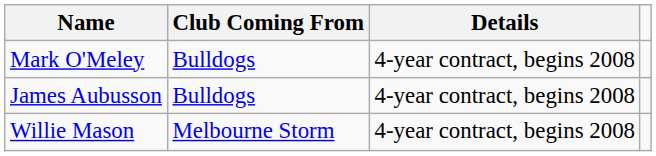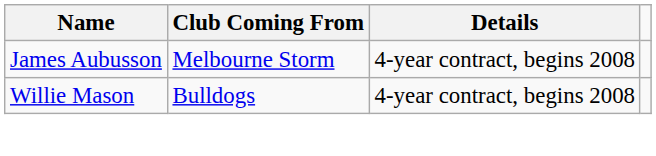 <table class="wikitable">
 <tr>
 <th>Name</th>
 <th>Club Coming From</th>
 <th>Details</th>
 </tr>
 <tr>
-<td><a href='#'>Mark O'Meley</a></td>
-<td><a href='#'>Bulldogs</a></td>
-<td>4-year contract, begins 2008</td>
-<td></td>
-</tr>
-<tr>
 <td><a href='#'>James Aubusson</a></td>
-<td><a href='#'>Bulldogs</a></td>
+<td><a href='#'>Melbourne Storm</a></td>
 <td>4-year contract, begins 2008</td>
 <td></td>
 </tr>
 <tr>
 <td><a href='#'>Willie Mason</a></td>
-<td><a href='#'>Melbourne Storm</a></td>
+<td><a href='#'>Bulldogs</a></td>
 <td>4-year contract, begins 2008</td>
 <td></td>
 </tr>
 </table>
